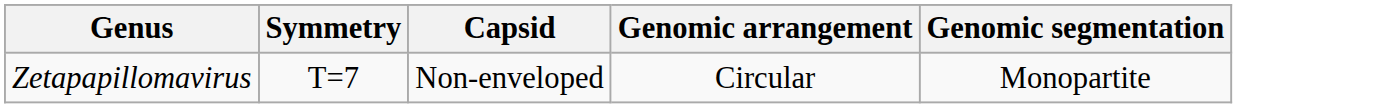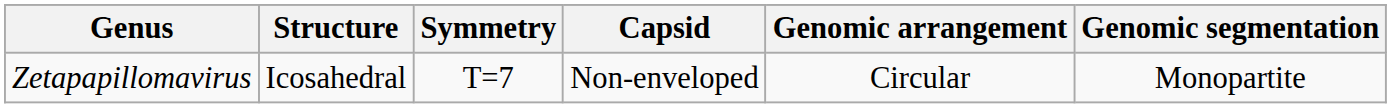 <table class="wikitable sortable" style="text-align:center">
 <tr>
 <th>Genus</th>
+<th>Structure</th>
 <th>Symmetry</th>
 <th>Capsid</th>
 <th>Genomic arrangement</th>
 <th>Genomic segmentation</th>
 </tr>
 <tr>
 <td><em>Zetapapillomavirus</em></td>
+<td>Icosahedral</td>
 <td>T=7</td>
 <td>Non-enveloped</td>
 <td>Circular</td>
 <td>Monopartite</td>
 </tr>
 </table>
